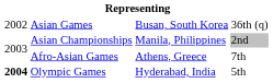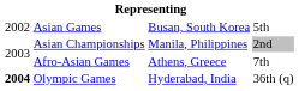 <table>
 <tr>
 <th colspan="5">Representing </th>
 </tr>
 <tr>
 <td>2002</td>
 <td><a href='#'>Asian Games</a></td>
 <td><a href='#'>Busan, South Korea</a></td>
-<td>36th (q)</td>
+<td>5th</td>
 <td><a href='#'></a></td>
 </tr>
 <tr>
 <td rowspan=2>2003</td>
 <td><a href='#'>Asian Championships</a></td>
 <td><a href='#'>Manila, Philippines</a></td>
 <td bgcolor="silver">2nd</td>
 <td></td>
 </tr>
 <tr>
 <td><a href='#'>Afro-Asian Games</a></td>
 <td><a href='#'>Athens, Greece</a></td>
 <td>7th</td>
 <td><a href='#'></a></td>
 </tr>
 <tr>
 <td><strong>2004</strong></td>
 <td><a href='#'>Olympic Games</a></td>
 <td><a href='#'>Hyderabad, India</a></td>
-<td>5th</td>
+<td>36th (q)</td>
 <td><a href='#'></a></td>
 </tr>
 </table>
